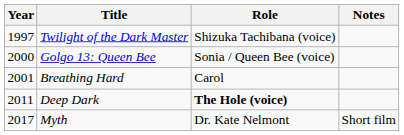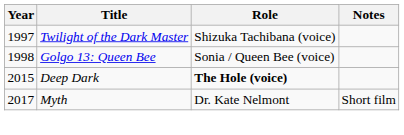 <table class="wikitable sortable">
 <tr>
 <th>Year</th>
 <th>Title</th>
 <th>Role</th>
 <th>Notes</th>
 </tr>
 <tr>
 <td>1997</td>
 <td><em><a href='#'>Twilight of the Dark Master</a></em></td>
 <td>Shizuka Tachibana (voice)</td>
 <td></td>
 </tr>
 <tr>
-<td>2000</td>
+<td>1998</td>
 <td><em><a href='#'>Golgo 13: Queen Bee</a></em></td>
 <td>Sonia / Queen Bee (voice)</td>
 <td></td>
 </tr>
 <tr>
-<td>2001</td>
-<td><em>Breathing Hard</em></td>
-<td>Carol</td>
-<td></td>
-</tr>
-<tr>
-<td>2011</td>
+<td>2015</td>
 <td><em>Deep Dark</em></td>
 <td><strong>The Hole (voice)</strong></td>
 <td></td>
 </tr>
 <tr>
 <td>2017</td>
 <td><em>Myth</em></td>
 <td>Dr. Kate Nelmont</td>
 <td>Short film</td>
 </tr>
 </table>
